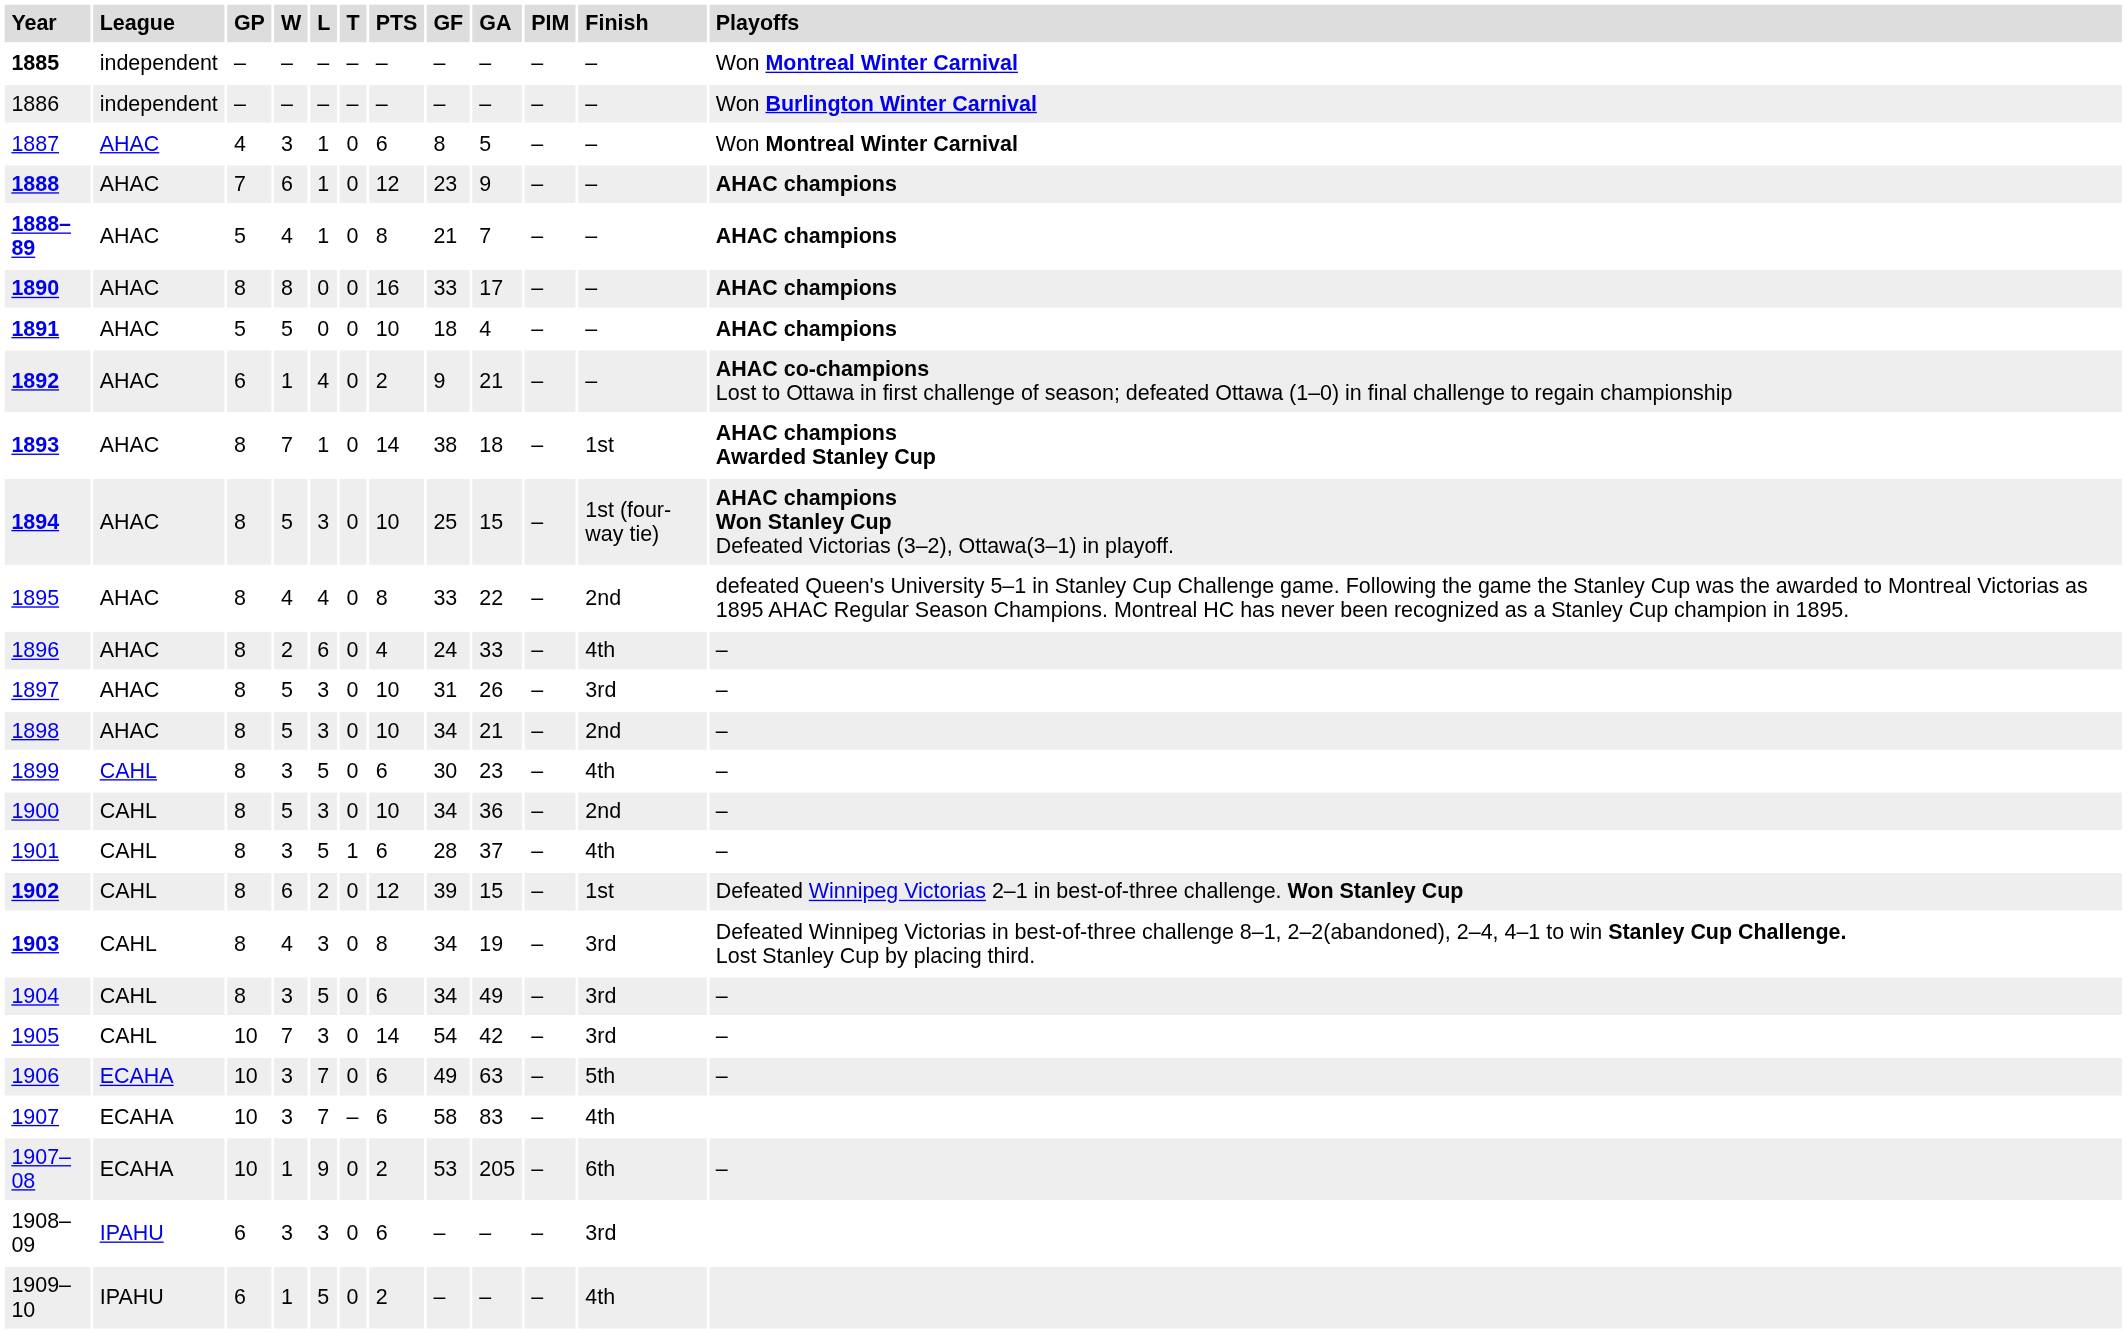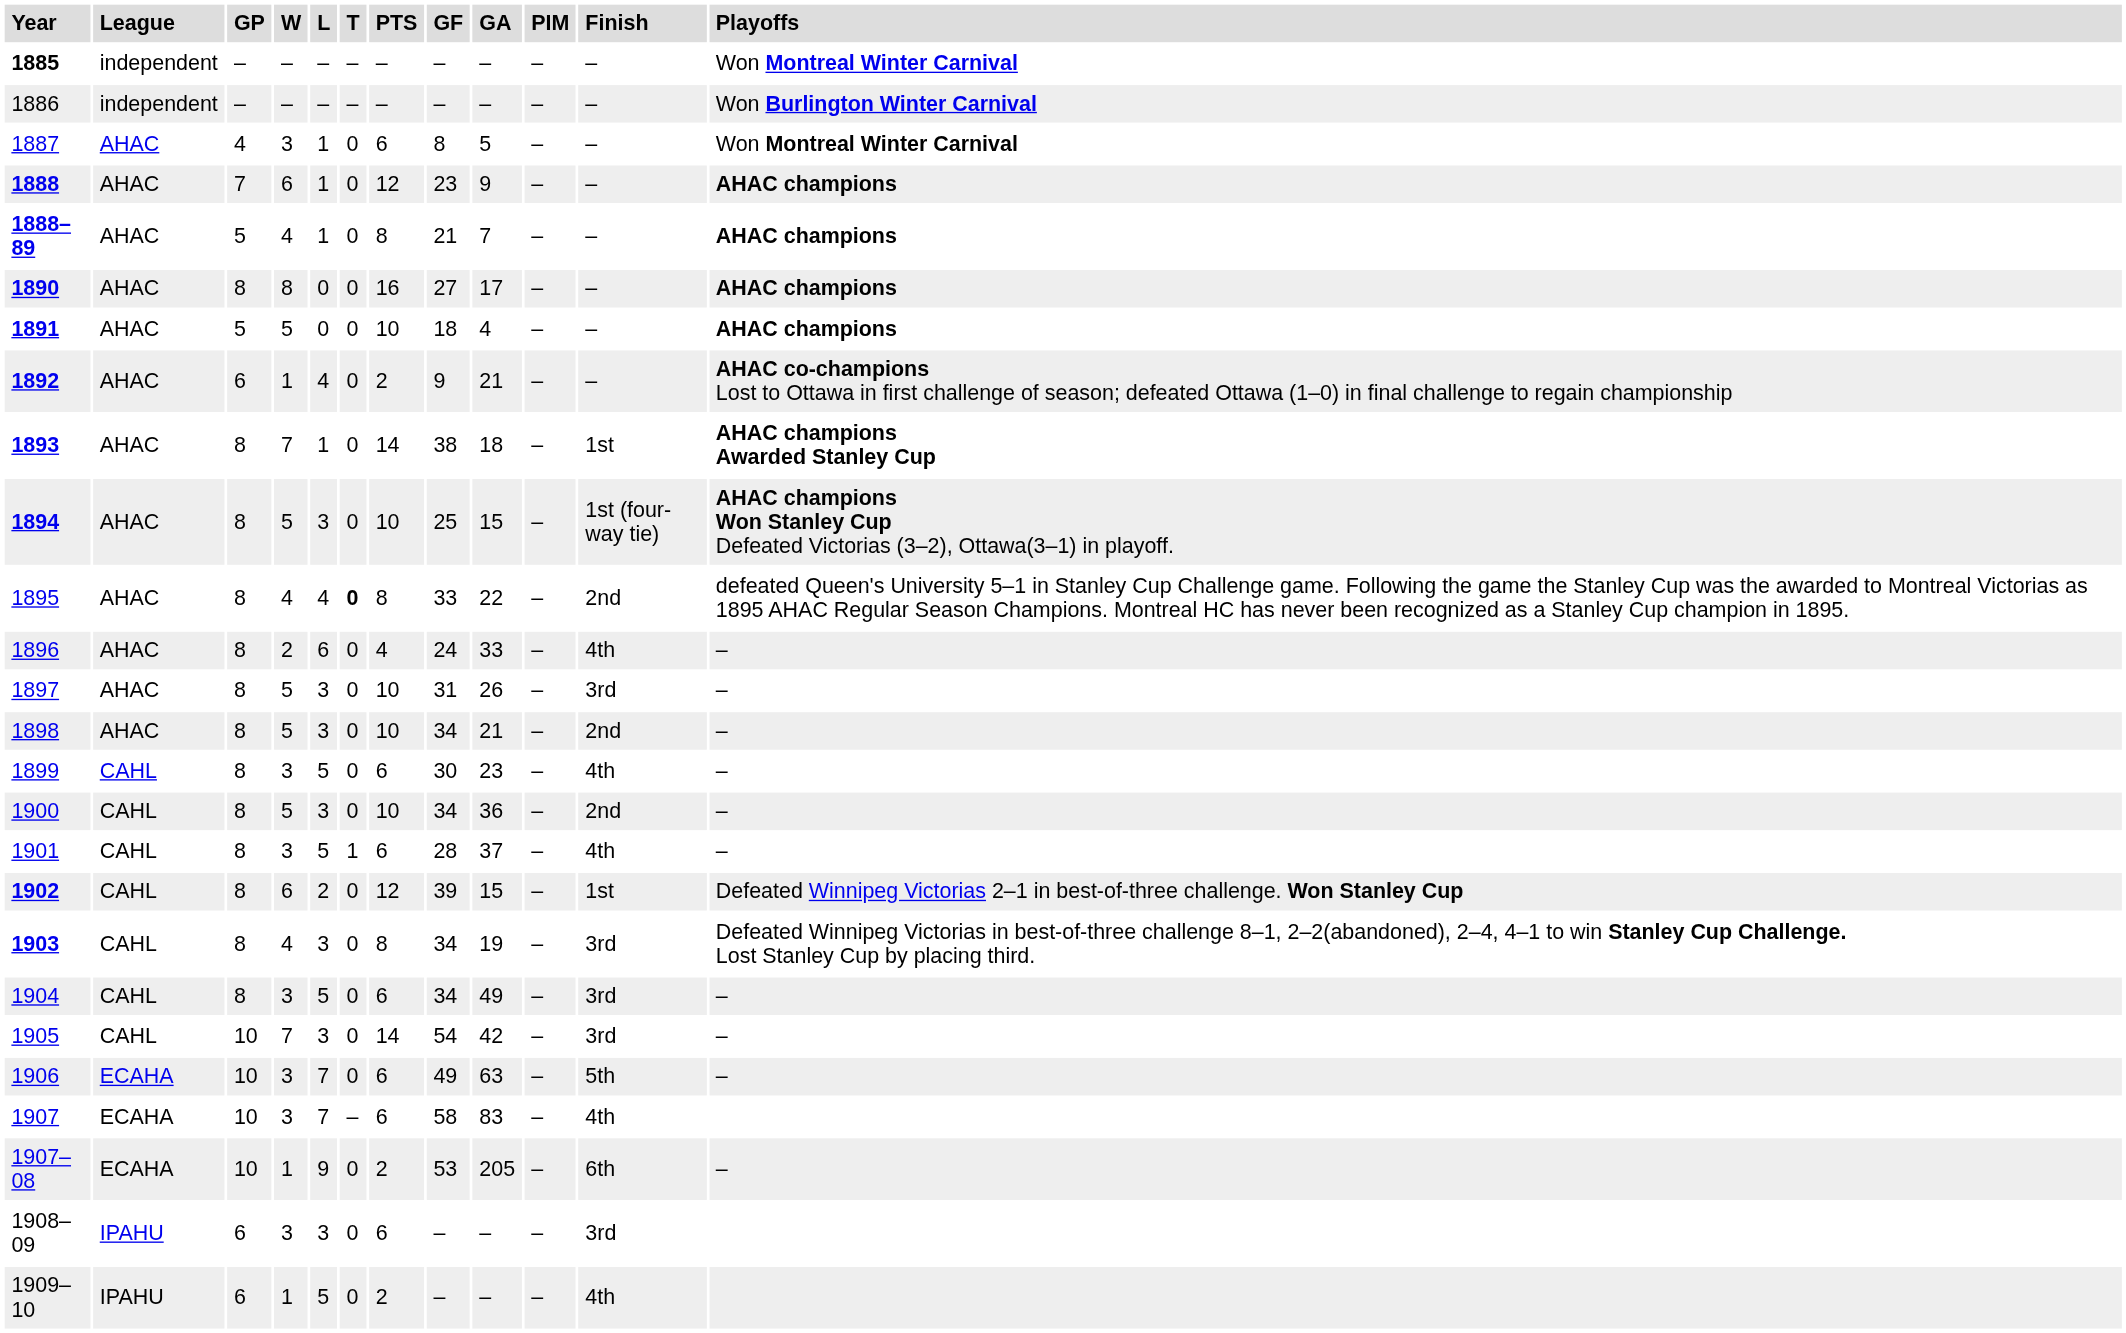 <table cellpadding=5>
 <tr bgcolor="#dddddd">
 <td><strong>Year</strong></td>
 <td><strong>League</strong></td>
 <td><strong>GP</strong></td>
 <td><strong>W</strong></td>
 <td><strong>L</strong></td>
 <td><strong>T</strong></td>
 <td><strong>PTS</strong></td>
 <td><strong>GF</strong></td>
 <td><strong>GA</strong></td>
 <td><strong>PIM</strong></td>
 <td><strong>Finish</strong></td>
 <td><strong>Playoffs</strong></td>
 </tr>
 <tr>
 <td><strong>1885</strong></td>
 <td>independent</td>
 <td>–</td>
 <td>–</td>
 <td>–</td>
 <td>–</td>
 <td>–</td>
 <td>–</td>
 <td>–</td>
 <td>–</td>
 <td>–</td>
 <td>Won <strong><a href='#'>Montreal Winter Carnival</a></strong></td>
 </tr>
 <tr bgcolor="#eeeeee">
 <td>1886</td>
 <td>independent</td>
 <td>–</td>
 <td>–</td>
 <td>–</td>
 <td>–</td>
 <td>–</td>
 <td>–</td>
 <td>–</td>
 <td>–</td>
 <td>–</td>
 <td>Won <strong><a href='#'>Burlington Winter Carnival</a></strong></td>
 </tr>
 <tr>
 <td><a href='#'>1887</a></td>
 <td><a href='#'>AHAC</a></td>
 <td>4</td>
 <td>3</td>
 <td>1</td>
 <td>0</td>
 <td>6</td>
 <td>8</td>
 <td>5</td>
 <td>–</td>
 <td>–</td>
 <td>Won <strong>Montreal Winter Carnival</strong></td>
 </tr>
 <tr bgcolor="#eeeeee">
 <td><strong><a href='#'>1888</a></strong></td>
 <td>AHAC</td>
 <td>7</td>
 <td>6</td>
 <td>1</td>
 <td>0</td>
 <td>12</td>
 <td>23</td>
 <td>9</td>
 <td>–</td>
 <td>–</td>
 <td><strong>AHAC champions</strong></td>
 </tr>
 <tr>
 <td><strong><a href='#'>1888–89</a></strong></td>
 <td>AHAC</td>
 <td>5</td>
 <td>4</td>
 <td>1</td>
 <td>0</td>
 <td>8</td>
 <td>21</td>
 <td>7</td>
 <td>–</td>
 <td>–</td>
 <td><strong>AHAC champions</strong></td>
 </tr>
 <tr bgcolor="#eeeeee">
 <td><strong><a href='#'>1890</a></strong></td>
 <td>AHAC</td>
 <td>8</td>
 <td>8</td>
 <td>0</td>
 <td>0</td>
 <td>16</td>
-<td>33</td>
+<td>27</td>
 <td>17</td>
 <td>–</td>
 <td>–</td>
 <td><strong>AHAC champions</strong></td>
 </tr>
 <tr>
 <td><strong><a href='#'>1891</a></strong></td>
 <td>AHAC</td>
 <td>5</td>
 <td>5</td>
 <td>0</td>
 <td>0</td>
 <td>10</td>
 <td>18</td>
 <td>4</td>
 <td>–</td>
 <td>–</td>
 <td><strong>AHAC champions</strong></td>
 </tr>
 <tr bgcolor="#eeeeee">
 <td><strong><a href='#'>1892</a></strong></td>
 <td>AHAC</td>
 <td>6</td>
 <td>1</td>
 <td>4</td>
 <td>0</td>
 <td>2</td>
 <td>9</td>
 <td>21</td>
 <td>–</td>
 <td>–</td>
 <td><strong>AHAC co-champions</strong><br>Lost to Ottawa in first challenge of season; defeated Ottawa (1–0) in final challenge to regain championship</td>
 </tr>
 <tr>
 <td><strong><a href='#'>1893</a></strong></td>
 <td>AHAC</td>
 <td>8</td>
 <td>7</td>
 <td>1</td>
 <td>0</td>
 <td>14</td>
 <td>38</td>
 <td>18</td>
 <td>–</td>
 <td>1st</td>
 <td><strong>AHAC champions</strong><br><strong>Awarded Stanley Cup</strong></td>
 </tr>
 <tr bgcolor="#eeeeee">
 <td><strong><a href='#'>1894</a></strong></td>
 <td>AHAC</td>
 <td>8</td>
 <td>5</td>
 <td>3</td>
 <td>0</td>
 <td>10</td>
 <td>25</td>
 <td>15</td>
 <td>–</td>
 <td>1st (four-way tie)</td>
 <td><strong>AHAC champions</strong><br><strong>Won Stanley Cup</strong><br>Defeated Victorias (3–2), Ottawa(3–1) in playoff.</td>
 </tr>
 <tr>
 <td><a href='#'>1895</a></td>
 <td>AHAC</td>
 <td>8</td>
 <td>4</td>
 <td>4</td>
-<td>0</td>
+<td><strong>0</strong></td>
 <td>8</td>
 <td>33</td>
 <td>22</td>
 <td>–</td>
 <td>2nd</td>
 <td>defeated Queen's University 5–1 in Stanley Cup Challenge game.  Following the game the Stanley Cup was the awarded to Montreal Victorias as 1895 AHAC Regular Season Champions.  Montreal HC has never been recognized as a Stanley Cup champion in 1895.</td>
 </tr>
 <tr bgcolor="#eeeeee">
 <td><a href='#'>1896</a></td>
 <td>AHAC</td>
 <td>8</td>
 <td>2</td>
 <td>6</td>
 <td>0</td>
 <td>4</td>
 <td>24</td>
 <td>33</td>
 <td>–</td>
 <td>4th</td>
 <td>–</td>
 </tr>
 <tr>
 <td><a href='#'>1897</a></td>
 <td>AHAC</td>
 <td>8</td>
 <td>5</td>
 <td>3</td>
 <td>0</td>
 <td>10</td>
 <td>31</td>
 <td>26</td>
 <td>–</td>
 <td>3rd</td>
 <td>–</td>
 </tr>
 <tr bgcolor="#eeeeee">
 <td><a href='#'>1898</a></td>
 <td>AHAC</td>
 <td>8</td>
 <td>5</td>
 <td>3</td>
 <td>0</td>
 <td>10</td>
 <td>34</td>
 <td>21</td>
 <td>–</td>
 <td>2nd</td>
 <td>–</td>
 </tr>
 <tr>
 <td><a href='#'>1899</a></td>
 <td><a href='#'>CAHL</a></td>
 <td>8</td>
 <td>3</td>
 <td>5</td>
 <td>0</td>
 <td>6</td>
 <td>30</td>
 <td>23</td>
 <td>–</td>
 <td>4th</td>
 <td>–</td>
 </tr>
 <tr bgcolor="#eeeeee">
 <td><a href='#'>1900</a></td>
 <td>CAHL</td>
 <td>8</td>
 <td>5</td>
 <td>3</td>
 <td>0</td>
 <td>10</td>
 <td>34</td>
 <td>36</td>
 <td>–</td>
 <td>2nd</td>
 <td>–</td>
 </tr>
 <tr>
 <td><a href='#'>1901</a></td>
 <td>CAHL</td>
 <td>8</td>
 <td>3</td>
 <td>5</td>
 <td>1</td>
 <td>6</td>
 <td>28</td>
 <td>37</td>
 <td>–</td>
 <td>4th</td>
 <td>–</td>
 </tr>
 <tr bgcolor="#eeeeee">
 <td><strong><a href='#'>1902</a></strong></td>
 <td>CAHL</td>
 <td>8</td>
 <td>6</td>
 <td>2</td>
 <td>0</td>
 <td>12</td>
 <td>39</td>
 <td>15</td>
 <td>–</td>
 <td>1st</td>
 <td>Defeated <a href='#'>Winnipeg Victorias</a> 2–1 in best-of-three challenge. <strong>Won Stanley Cup</strong></td>
 </tr>
 <tr>
 <td><strong><a href='#'>1903</a></strong></td>
 <td>CAHL</td>
 <td>8</td>
 <td>4</td>
 <td>3</td>
 <td>0</td>
 <td>8</td>
 <td>34</td>
 <td>19</td>
 <td>–</td>
 <td>3rd</td>
 <td>Defeated Winnipeg Victorias in best-of-three challenge 8–1, 2–2(abandoned), 2–4, 4–1 to win <strong>Stanley Cup Challenge.</strong><br>Lost Stanley Cup by placing third.</td>
 </tr>
 <tr bgcolor="#eeeeee">
 <td><a href='#'>1904</a></td>
 <td>CAHL</td>
 <td>8</td>
 <td>3</td>
 <td>5</td>
 <td>0</td>
 <td>6</td>
 <td>34</td>
 <td>49</td>
 <td>–</td>
 <td>3rd</td>
 <td>–</td>
 </tr>
 <tr>
 <td><a href='#'>1905</a></td>
 <td>CAHL</td>
 <td>10</td>
 <td>7</td>
 <td>3</td>
 <td>0</td>
 <td>14</td>
 <td>54</td>
 <td>42</td>
 <td>–</td>
 <td>3rd</td>
 <td>–</td>
 </tr>
 <tr bgcolor="#eeeeee">
 <td><a href='#'>1906</a></td>
 <td><a href='#'>ECAHA</a></td>
 <td>10</td>
 <td>3</td>
 <td>7</td>
 <td>0</td>
 <td>6</td>
 <td>49</td>
 <td>63</td>
 <td>–</td>
 <td>5th</td>
 <td>–</td>
 </tr>
 <tr>
 <td><a href='#'>1907</a></td>
 <td>ECAHA</td>
 <td>10</td>
 <td>3</td>
 <td>7</td>
 <td>–</td>
 <td>6</td>
 <td>58</td>
 <td>83</td>
 <td>–</td>
 <td>4th</td>
 <td></td>
 </tr>
 <tr bgcolor="#eeeeee">
 <td><a href='#'>1907–08</a></td>
 <td>ECAHA</td>
 <td>10</td>
 <td>1</td>
 <td>9</td>
 <td>0</td>
 <td>2</td>
 <td>53</td>
 <td>205</td>
 <td>–</td>
 <td>6th</td>
 <td>–</td>
 </tr>
 <tr>
 <td>1908–09</td>
 <td><a href='#'>IPAHU</a></td>
 <td>6</td>
 <td>3</td>
 <td>3</td>
 <td>0</td>
 <td>6</td>
 <td>–</td>
 <td>–</td>
 <td>–</td>
 <td>3rd</td>
 <td></td>
 </tr>
 <tr bgcolor="#eeeeee">
 <td>1909–10</td>
 <td>IPAHU</td>
 <td>6</td>
 <td>1</td>
 <td>5</td>
 <td>0</td>
 <td>2</td>
 <td>–</td>
 <td>–</td>
 <td>–</td>
 <td>4th</td>
 <td></td>
 </tr>
 </table>
